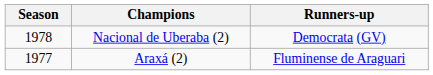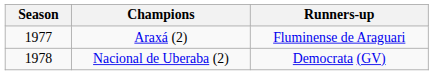 <table class="wikitable" style="text-align:center; margin-left:1em;">
 <tr>
 <th style="width:70px">Season</th>
 <th style="width:200px">Champions</th>
 <th style="width:200px">Runners-up</th>
 </tr>
 <tr>
+<td>1977</td>
+<td><a href='#'>Araxá</a> (2)</td>
+<td><a href='#'>Fluminense de Araguari</a></td>
+</tr>
+<tr>
 <td>1978</td>
 <td><a href='#'>Nacional de Uberaba</a> (2)</td>
 <td><a href='#'>Democrata</a> <a href='#'>(GV)</a></td>
 </tr>
-<tr>
-<td>1977</td>
-<td><a href='#'>Araxá</a> (2)</td>
-<td><a href='#'>Fluminense de Araguari</a></td>
-</tr>
 </table>
